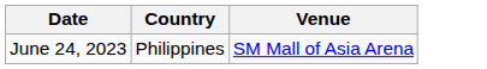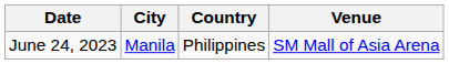 <table class="wikitable">
 <tr>
 <th>Date</th>
+<th>City</th>
 <th>Country</th>
 <th>Venue</th>
 </tr>
 <tr>
 <td>June 24, 2023</td>
+<td><a href='#'>Manila</a></td>
 <td>Philippines</td>
 <td><a href='#'>SM Mall of Asia Arena</a></td>
 </tr>
 </table>
